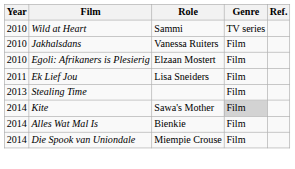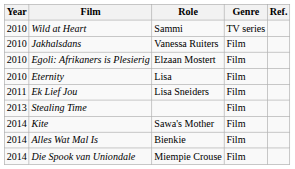 <table class="wikitable">
 <tr>
 <th>Year</th>
 <th>Film</th>
 <th>Role</th>
 <th>Genre</th>
 <th>Ref.</th>
 </tr>
 <tr>
 <td>2010</td>
 <td><em>Wild at Heart</em></td>
 <td>Sammi</td>
 <td>TV series</td>
 <td></td>
 </tr>
 <tr>
 <td>2010</td>
 <td><em>Jakhalsdans</em></td>
 <td>Vanessa Ruiters</td>
 <td>Film</td>
 <td></td>
 </tr>
 <tr>
 <td>2010</td>
 <td><em>Egoli: Afrikaners is Plesierig</em></td>
 <td>Elzaan Mostert</td>
 <td>Film</td>
 <td></td>
 </tr>
 <tr>
+<td>2010</td>
+<td><em>Eternity</em></td>
+<td>Lisa</td>
+<td>Film</td>
+<td></td>
+</tr>
+<tr>
 <td>2011</td>
 <td><em>Ek Lief Jou</em></td>
 <td>Lisa Sneiders</td>
 <td>Film</td>
 <td></td>
 </tr>
 <tr>
 <td>2013</td>
 <td><em>Stealing Time</em></td>
 <td></td>
 <td>Film</td>
 <td></td>
 </tr>
 <tr>
 <td>2014</td>
 <td><em>Kite</em></td>
 <td>Sawa's Mother</td>
-<td style="background: lightgrey;">Film</td>
+<td>Film</td>
 <td></td>
 </tr>
 <tr>
 <td>2014</td>
 <td><em>Alles Wat Mal Is</em></td>
 <td>Bienkie</td>
 <td>Film</td>
 <td></td>
 </tr>
 <tr>
 <td>2014</td>
 <td><em>Die Spook van Uniondale</em></td>
 <td>Miempie Crouse</td>
 <td>Film</td>
 <td></td>
 </tr>
 </table>
